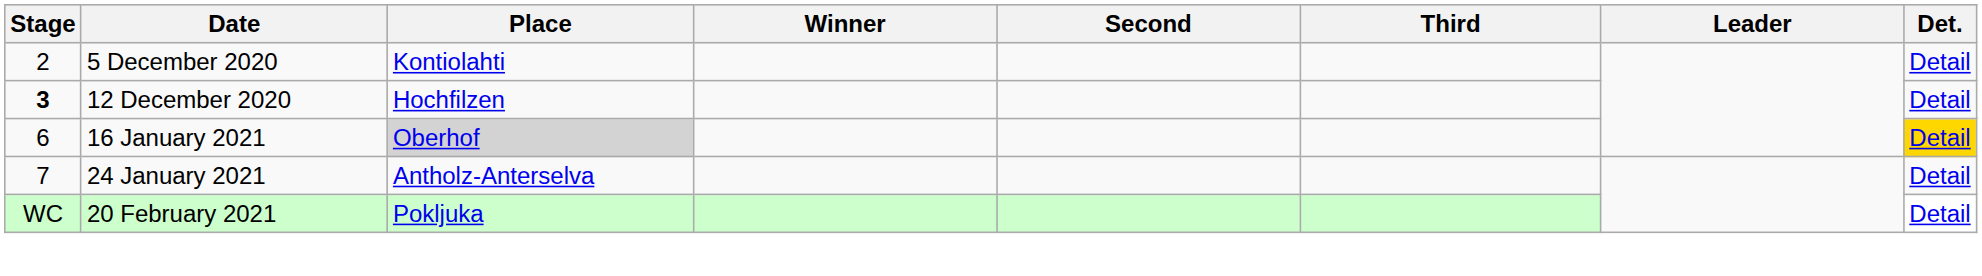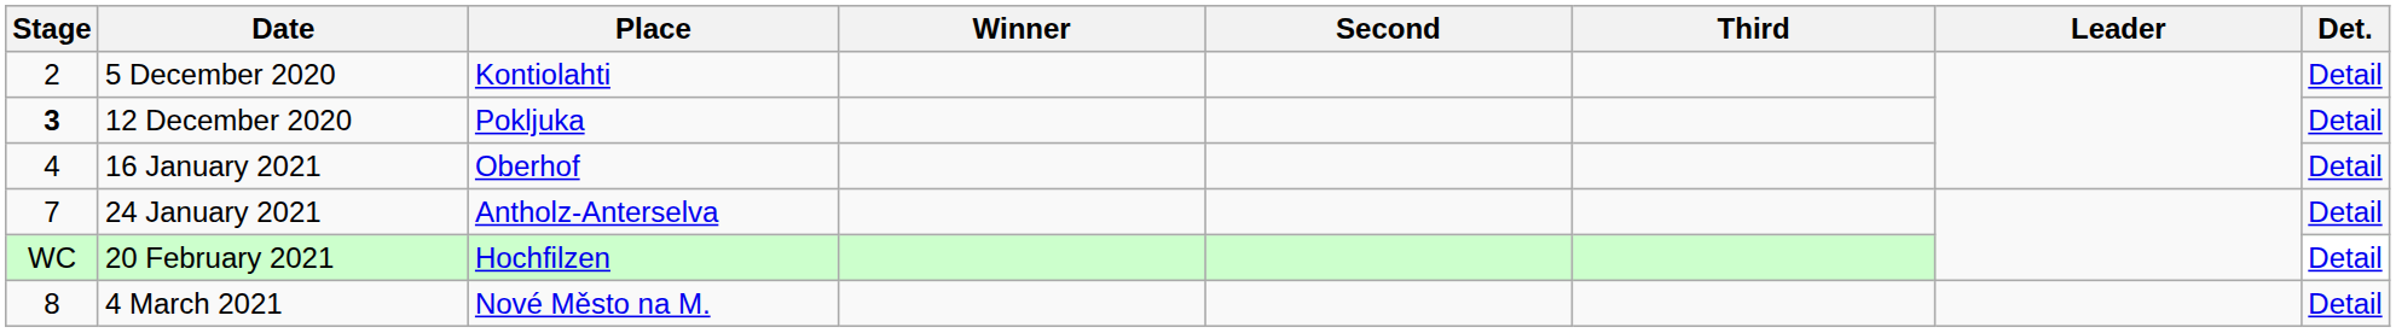 <table class="wikitable" style="font-size:95%;">
 <tr>
 <th width="20">Stage</th>
 <th width="200">Date</th>
 <th width="200">Place</th>
 <th width="200">Winner</th>
 <th width="200">Second</th>
 <th width="200">Third</th>
 <th width="200">Leader <br> </th>
 <th width="20">Det.</th>
 </tr>
 <tr>
 <td align="center">2</td>
 <td>5 December 2020</td>
 <td> <a href='#'>Kontiolahti</a></td>
 <td></td>
 <td></td>
 <td></td>
 <td rowspan="3"></td>
 <td><a href='#'>Detail</a></td>
 </tr>
 <tr>
 <td align="center"><strong>3</strong></td>
 <td>12 December 2020</td>
-<td> <a href='#'>Hochfilzen</a></td>
+<td> <a href='#'>Pokljuka</a></td>
 <td></td>
 <td></td>
 <td></td>
 <td><a href='#'>Detail</a></td>
 </tr>
 <tr>
-<td align="center">6</td>
+<td align="center">4</td>
 <td>16 January 2021</td>
-<td style="background: lightgrey;"> <a href='#'>Oberhof</a></td>
+<td> <a href='#'>Oberhof</a></td>
 <td></td>
 <td></td>
 <td></td>
-<td style="background: gold;"><a href='#'>Detail</a></td>
+<td><a href='#'>Detail</a></td>
 </tr>
 <tr>
 <td align="center">7</td>
 <td>24 January 2021</td>
 <td> <a href='#'>Antholz-Anterselva</a></td>
 <td></td>
 <td></td>
 <td></td>
 <td rowspan="2"></td>
 <td><a href='#'>Detail</a></td>
 </tr>
 <tr style="background:#CCFFCC">
 <td align="center">WC</td>
 <td>20 February 2021</td>
-<td> <a href='#'>Pokljuka</a></td>
+<td> <a href='#'>Hochfilzen</a></td>
 <td></td>
 <td></td>
 <td></td>
 <td style="background:white"><a href='#'>Detail</a></td>
 </tr>
+<tr>
+<td align="center">8</td>
+<td>4 March 2021</td>
+<td> <a href='#'>Nové Město na M.</a></td>
+<td></td>
+<td></td>
+<td></td>
+<td></td>
+<td><a href='#'>Detail</a></td>
+</tr>
 </table>
